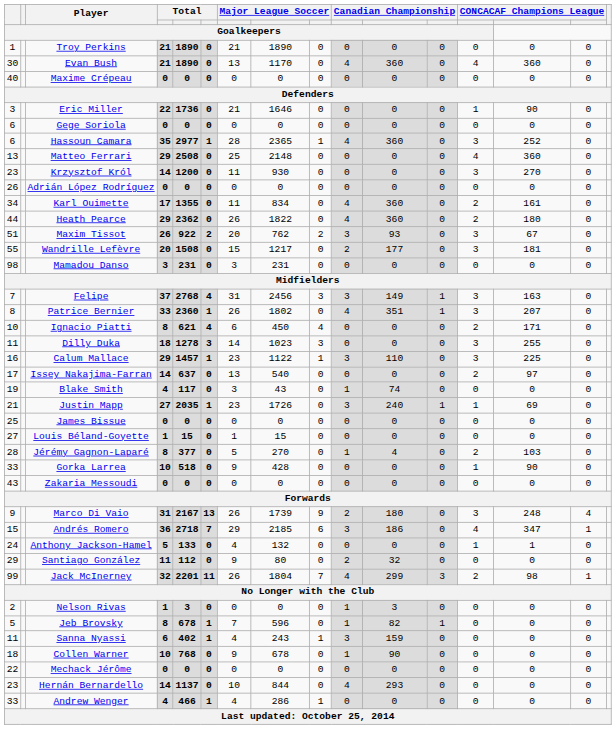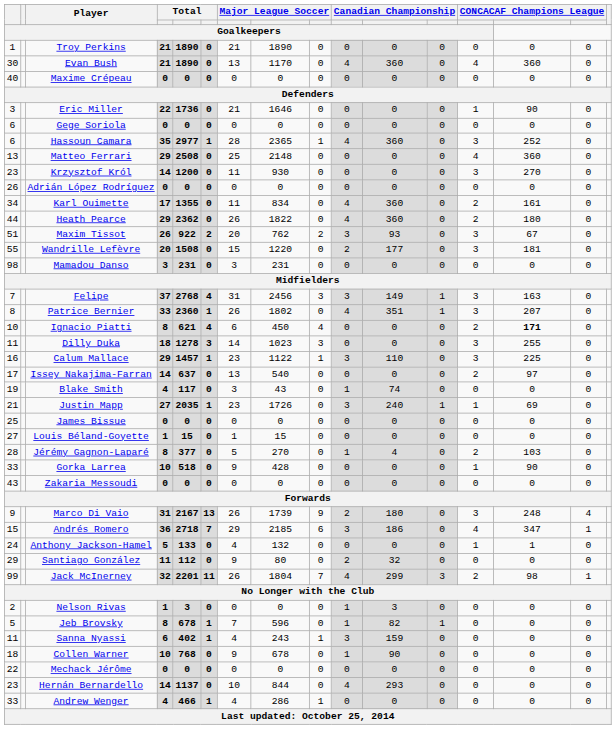 <table class="wikitable sortable alternance" Style="text-align:  center;font-size:95%">
 <tr>
 <th rowspan=2></th>
 <th rowspan=2></th>
 <th rowspan=2>Player</th>
 <th colspan=3>Total</th>
 <th colspan=3><a href='#'>Major League Soccer</a></th>
 <th colspan=3><a href='#'>Canadian Championship</a></th>
 <th colspan=3><a href='#'>CONCACAF Champions League</a></th>
 <th rowspan=2></th>
 </tr>
 <tr>
 <th></th>
 <th></th>
 <th></th>
 <th></th>
 <th></th>
 <th></th>
 <th></th>
 <th></th>
 <th></th>
 <th></th>
 <th></th>
 <th></th>
 </tr>
 <tr>
 <th colspan=13>Goalkeepers</th>
 </tr>
 <tr>
 <td>1</td>
 <td></td>
 <td><a href='#'>Troy Perkins</a></td>
 <td style="background:#DCDCDC"><strong>21</strong> </td>
 <td style="background:#DCDCDC"><strong>1890</strong> </td>
 <td style="background:#DCDCDC"><strong>0</strong> </td>
 <td>21 </td>
 <td>1890 </td>
 <td>0 </td>
 <td style="background:#DCDCDC">0 </td>
 <td style="background:#DCDCDC">0 </td>
 <td style="background:#DCDCDC">0 </td>
 <td>0 </td>
 <td>0 </td>
 <td>0 </td>
 <td></td>
 </tr>
 <tr>
 <td>30</td>
 <td></td>
 <td><a href='#'>Evan Bush</a></td>
 <td style="background:#DCDCDC"><strong>21</strong> </td>
 <td style="background:#DCDCDC"><strong>1890</strong> </td>
 <td style="background:#DCDCDC"><strong>0</strong> </td>
 <td>13 </td>
 <td>1170 </td>
 <td>0 </td>
 <td style="background:#DCDCDC">4 </td>
 <td style="background:#DCDCDC">360 </td>
 <td style="background:#DCDCDC">0 </td>
 <td>4 </td>
 <td>360 </td>
 <td>0 </td>
 <td></td>
 </tr>
 <tr>
 <td>40</td>
 <td></td>
 <td><a href='#'>Maxime Crépeau</a></td>
 <td style="background:#DCDCDC"><strong>0</strong> </td>
 <td style="background:#DCDCDC"><strong>0</strong> </td>
 <td style="background:#DCDCDC"><strong>0</strong> </td>
 <td>0 </td>
 <td>0 </td>
 <td>0 </td>
 <td style="background:#DCDCDC">0 </td>
 <td style="background:#DCDCDC">0 </td>
 <td style="background:#DCDCDC">0 </td>
 <td>0 </td>
 <td>0 </td>
 <td>0 </td>
 <td></td>
 </tr>
 <tr>
 <th colspan=17>Defenders</th>
 </tr>
 <tr>
 <td>3</td>
 <td></td>
 <td><a href='#'>Eric Miller</a></td>
 <td style="background:#DCDCDC"><strong>22</strong> </td>
 <td style="background:#DCDCDC"><strong>1736</strong> </td>
 <td style="background:#DCDCDC"><strong>0</strong> </td>
 <td>21 </td>
 <td>1646 </td>
 <td>0 </td>
 <td style="background:#DCDCDC">0 </td>
 <td style="background:#DCDCDC">0 </td>
 <td style="background:#DCDCDC">0 </td>
 <td>1 </td>
 <td>90 </td>
 <td>0 </td>
 <td></td>
 </tr>
 <tr>
 <td>6</td>
 <td></td>
 <td><a href='#'>Gege Soriola</a></td>
 <td style="background:#DCDCDC"><strong>0</strong> </td>
 <td style="background:#DCDCDC"><strong>0</strong> </td>
 <td style="background:#DCDCDC"><strong>0</strong> </td>
 <td>0 </td>
 <td>0 </td>
 <td>0 </td>
 <td style="background:#DCDCDC">0 </td>
 <td style="background:#DCDCDC">0 </td>
 <td style="background:#DCDCDC">0 </td>
 <td>0 </td>
 <td>0 </td>
 <td>0 </td>
 <td></td>
 </tr>
 <tr>
 <td>6</td>
 <td></td>
 <td><a href='#'>Hassoun Camara</a></td>
 <td style="background:#DCDCDC"><strong>35</strong> </td>
 <td style="background:#DCDCDC"><strong>2977</strong> </td>
 <td style="background:#DCDCDC"><strong>1</strong> </td>
 <td>28 </td>
 <td>2365 </td>
 <td>1 </td>
 <td style="background:#DCDCDC">4 </td>
 <td style="background:#DCDCDC">360 </td>
 <td style="background:#DCDCDC">0 </td>
 <td>3 </td>
 <td>252 </td>
 <td>0 </td>
 <td></td>
 </tr>
 <tr>
 <td>13</td>
 <td></td>
 <td><a href='#'>Matteo Ferrari</a></td>
 <td style="background:#DCDCDC"><strong>29</strong> </td>
 <td style="background:#DCDCDC"><strong>2508</strong> </td>
 <td style="background:#DCDCDC"><strong>0</strong> </td>
 <td>25 </td>
 <td>2148 </td>
 <td>0 </td>
 <td style="background:#DCDCDC">0 </td>
 <td style="background:#DCDCDC">0 </td>
 <td style="background:#DCDCDC">0 </td>
 <td>4 </td>
 <td>360 </td>
 <td>0 </td>
 <td></td>
 </tr>
 <tr>
 <td>23</td>
 <td></td>
 <td><a href='#'>Krzysztof Król</a></td>
 <td style="background:#DCDCDC"><strong>14</strong> </td>
 <td style="background:#DCDCDC"><strong>1200</strong> </td>
 <td style="background:#DCDCDC"><strong>0</strong> </td>
 <td>11 </td>
 <td>930 </td>
 <td>0 </td>
 <td style="background:#DCDCDC">0 </td>
 <td style="background:#DCDCDC">0 </td>
 <td style="background:#DCDCDC">0 </td>
 <td>3 </td>
 <td>270 </td>
 <td>0 </td>
 <td></td>
 </tr>
 <tr>
 <td>26</td>
 <td></td>
 <td><a href='#'>Adrián López Rodríguez</a></td>
 <td style="background:#DCDCDC"><strong>0</strong> </td>
 <td style="background:#DCDCDC"><strong>0</strong> </td>
 <td style="background:#DCDCDC"><strong>0</strong> </td>
 <td>0 </td>
 <td>0 </td>
 <td>0 </td>
 <td style="background:#DCDCDC">0 </td>
 <td style="background:#DCDCDC">0 </td>
 <td style="background:#DCDCDC">0 </td>
 <td>0 </td>
 <td>0 </td>
 <td>0 </td>
 <td></td>
 </tr>
 <tr>
 <td>34</td>
 <td></td>
 <td><a href='#'>Karl Ouimette</a></td>
 <td style="background:#DCDCDC"><strong>17</strong> </td>
 <td style="background:#DCDCDC"><strong>1355</strong> </td>
 <td style="background:#DCDCDC"><strong>0</strong> </td>
 <td>11 </td>
 <td>834 </td>
 <td>0 </td>
 <td style="background:#DCDCDC">4 </td>
 <td style="background:#DCDCDC">360 </td>
 <td style="background:#DCDCDC">0 </td>
 <td>2 </td>
 <td>161 </td>
 <td>0 </td>
 <td></td>
 </tr>
 <tr>
 <td>44</td>
 <td></td>
 <td><a href='#'>Heath Pearce</a></td>
 <td style="background:#DCDCDC"><strong>29</strong> </td>
 <td style="background:#DCDCDC"><strong>2362</strong> </td>
 <td style="background:#DCDCDC"><strong>0</strong> </td>
 <td>26 </td>
 <td>1822 </td>
 <td>0 </td>
 <td style="background:#DCDCDC">4 </td>
 <td style="background:#DCDCDC">360 </td>
 <td style="background:#DCDCDC">0 </td>
 <td>2 </td>
 <td>180 </td>
 <td>0 </td>
 <td></td>
 </tr>
 <tr>
 <td>51</td>
 <td></td>
 <td><a href='#'>Maxim Tissot</a></td>
 <td style="background:#DCDCDC"><strong>26</strong> </td>
 <td style="background:#DCDCDC"><strong>922</strong> </td>
 <td style="background:#DCDCDC"><strong>2</strong> </td>
 <td>20 </td>
 <td>762 </td>
 <td>2 </td>
 <td style="background:#DCDCDC">3 </td>
 <td style="background:#DCDCDC">93 </td>
 <td style="background:#DCDCDC">0 </td>
 <td>3 </td>
 <td>67 </td>
 <td>0 </td>
 <td></td>
 </tr>
 <tr>
 <td>55</td>
 <td></td>
 <td><a href='#'>Wandrille Lefèvre</a></td>
 <td style="background:#DCDCDC"><strong>20</strong> </td>
 <td style="background:#DCDCDC"><strong>1508</strong> </td>
 <td style="background:#DCDCDC"><strong>0</strong> </td>
 <td>15 </td>
-<td>1217 </td>
+<td>1220 </td>
 <td>0 </td>
 <td style="background:#DCDCDC">2 </td>
 <td style="background:#DCDCDC">177 </td>
 <td style="background:#DCDCDC">0 </td>
 <td>3 </td>
 <td>181 </td>
 <td>0 </td>
 <td></td>
 </tr>
 <tr>
 <td>98</td>
 <td></td>
 <td><a href='#'>Mamadou Danso</a></td>
 <td style="background:#DCDCDC"><strong>3</strong> </td>
 <td style="background:#DCDCDC"><strong>231</strong> </td>
 <td style="background:#DCDCDC"><strong>0</strong> </td>
 <td>3 </td>
 <td>231 </td>
 <td>0 </td>
 <td style="background:#DCDCDC">0 </td>
 <td style="background:#DCDCDC">0 </td>
 <td style="background:#DCDCDC">0 </td>
 <td>0 </td>
 <td>0 </td>
 <td>0 </td>
 <td></td>
 </tr>
 <tr>
 <th colspan=17>Midfielders</th>
 </tr>
 <tr>
 <td>7</td>
 <td></td>
 <td><a href='#'>Felipe</a></td>
 <td style="background:#DCDCDC"><strong>37</strong> </td>
 <td style="background:#DCDCDC"><strong>2768</strong> </td>
 <td style="background:#DCDCDC"><strong>4</strong> </td>
 <td>31 </td>
 <td>2456 </td>
 <td>3 </td>
 <td style="background:#DCDCDC">3 </td>
 <td style="background:#DCDCDC">149 </td>
 <td style="background:#DCDCDC">1 </td>
 <td>3 </td>
 <td>163 </td>
 <td>0 </td>
 <td></td>
 </tr>
 <tr>
 <td>8</td>
 <td></td>
 <td><a href='#'>Patrice Bernier</a></td>
 <td style="background:#DCDCDC"><strong>33</strong> </td>
 <td style="background:#DCDCDC"><strong>2360</strong> </td>
 <td style="background:#DCDCDC"><strong>1</strong> </td>
 <td>26 </td>
 <td>1802 </td>
 <td>0 </td>
 <td style="background:#DCDCDC">4 </td>
 <td style="background:#DCDCDC">351 </td>
 <td style="background:#DCDCDC">1 </td>
 <td>3 </td>
 <td>207 </td>
 <td>0 </td>
 <td></td>
 </tr>
 <tr>
 <td>10</td>
 <td></td>
 <td><a href='#'>Ignacio Piatti</a></td>
 <td style="background:#DCDCDC"><strong>8</strong> </td>
 <td style="background:#DCDCDC"><strong>621</strong> </td>
 <td style="background:#DCDCDC"><strong>4</strong> </td>
 <td>6 </td>
 <td>450 </td>
 <td>4 </td>
 <td style="background:#DCDCDC">0 </td>
 <td style="background:#DCDCDC">0 </td>
 <td style="background:#DCDCDC">0 </td>
 <td>2 </td>
-<td>171 </td>
+<td><strong>171 </strong></td>
 <td>0 </td>
 <td></td>
 </tr>
 <tr>
 <td>11</td>
 <td></td>
 <td><a href='#'>Dilly Duka</a></td>
 <td style="background:#DCDCDC"><strong>18</strong> </td>
 <td style="background:#DCDCDC"><strong>1278</strong> </td>
 <td style="background:#DCDCDC"><strong>3</strong> </td>
 <td>14 </td>
 <td>1023 </td>
 <td>3 </td>
 <td style="background:#DCDCDC">0 </td>
 <td style="background:#DCDCDC">0 </td>
 <td style="background:#DCDCDC">0 </td>
 <td>3 </td>
 <td>255 </td>
 <td>0 </td>
 <td></td>
 </tr>
 <tr>
 <td>16</td>
 <td></td>
 <td><a href='#'>Calum Mallace</a></td>
 <td style="background:#DCDCDC"><strong>29</strong> </td>
 <td style="background:#DCDCDC"><strong>1457</strong> </td>
 <td style="background:#DCDCDC"><strong>1</strong> </td>
 <td>23 </td>
 <td>1122 </td>
 <td>1 </td>
 <td style="background:#DCDCDC">3 </td>
 <td style="background:#DCDCDC">110 </td>
 <td style="background:#DCDCDC">0 </td>
 <td>3 </td>
 <td>225 </td>
 <td>0 </td>
 <td></td>
 </tr>
 <tr>
 <td>17</td>
 <td></td>
 <td><a href='#'>Issey Nakajima-Farran</a></td>
 <td style="background:#DCDCDC"><strong>14</strong> </td>
 <td style="background:#DCDCDC"><strong>637</strong> </td>
 <td style="background:#DCDCDC"><strong>0</strong> </td>
 <td>13 </td>
 <td>540 </td>
 <td>0 </td>
 <td style="background:#DCDCDC">0 </td>
 <td style="background:#DCDCDC">0 </td>
 <td style="background:#DCDCDC">0 </td>
 <td>2 </td>
 <td>97 </td>
 <td>0 </td>
 <td></td>
 </tr>
 <tr>
 <td>19</td>
 <td></td>
 <td><a href='#'>Blake Smith</a></td>
 <td style="background:#DCDCDC"><strong>4</strong> </td>
 <td style="background:#DCDCDC"><strong>117</strong> </td>
 <td style="background:#DCDCDC"><strong>0</strong> </td>
 <td>3 </td>
 <td>43 </td>
 <td>0 </td>
 <td style="background:#DCDCDC">1 </td>
 <td style="background:#DCDCDC">74 </td>
 <td style="background:#DCDCDC">0 </td>
 <td>0 </td>
 <td>0 </td>
 <td>0 </td>
 <td></td>
 </tr>
 <tr>
 <td>21</td>
 <td></td>
 <td><a href='#'>Justin Mapp</a></td>
 <td style="background:#DCDCDC"><strong>27</strong> </td>
 <td style="background:#DCDCDC"><strong>2035</strong> </td>
 <td style="background:#DCDCDC"><strong>1</strong> </td>
 <td>23 </td>
 <td>1726 </td>
 <td>0 </td>
 <td style="background:#DCDCDC">3 </td>
 <td style="background:#DCDCDC">240 </td>
 <td style="background:#DCDCDC">1 </td>
 <td>1 </td>
 <td>69 </td>
 <td>0 </td>
 <td></td>
 </tr>
 <tr>
 <td>25</td>
 <td></td>
 <td><a href='#'>James Bissue</a></td>
 <td style="background:#DCDCDC"><strong>0</strong> </td>
 <td style="background:#DCDCDC"><strong>0</strong> </td>
 <td style="background:#DCDCDC"><strong>0</strong> </td>
 <td>0 </td>
 <td>0 </td>
 <td>0 </td>
 <td style="background:#DCDCDC">0 </td>
 <td style="background:#DCDCDC">0 </td>
 <td style="background:#DCDCDC">0 </td>
 <td>0 </td>
 <td>0 </td>
 <td>0 </td>
 <td></td>
 </tr>
 <tr>
 <td>27</td>
 <td></td>
 <td><a href='#'>Louis Béland-Goyette</a></td>
 <td style="background:#DCDCDC"><strong>1</strong> </td>
 <td style="background:#DCDCDC"><strong>15</strong> </td>
 <td style="background:#DCDCDC"><strong>0</strong> </td>
 <td>1 </td>
 <td>15 </td>
 <td>0 </td>
 <td style="background:#DCDCDC">0 </td>
 <td style="background:#DCDCDC">0 </td>
 <td style="background:#DCDCDC">0 </td>
 <td>0 </td>
 <td>0 </td>
 <td>0 </td>
 <td></td>
 </tr>
 <tr>
 <td>28</td>
 <td></td>
 <td><a href='#'>Jérémy Gagnon-Laparé</a></td>
 <td style="background:#DCDCDC"><strong>8</strong> </td>
 <td style="background:#DCDCDC"><strong>377</strong> </td>
 <td style="background:#DCDCDC"><strong>0</strong> </td>
 <td>5 </td>
 <td>270 </td>
 <td>0 </td>
 <td style="background:#DCDCDC">1 </td>
 <td style="background:#DCDCDC">4 </td>
 <td style="background:#DCDCDC">0 </td>
 <td>2 </td>
 <td>103 </td>
 <td>0 </td>
 <td></td>
 </tr>
 <tr>
 <td>33</td>
 <td></td>
 <td><a href='#'>Gorka Larrea</a></td>
 <td style="background:#DCDCDC"><strong>10</strong> </td>
 <td style="background:#DCDCDC"><strong>518</strong> </td>
 <td style="background:#DCDCDC"><strong>0</strong> </td>
 <td>9 </td>
 <td>428 </td>
 <td>0 </td>
 <td style="background:#DCDCDC">0 </td>
 <td style="background:#DCDCDC">0 </td>
 <td style="background:#DCDCDC">0 </td>
 <td>1 </td>
 <td>90 </td>
 <td>0 </td>
 <td></td>
 </tr>
 <tr>
 <td>43</td>
 <td></td>
 <td><a href='#'>Zakaria Messoudi</a></td>
 <td style="background:#DCDCDC"><strong>0</strong> </td>
 <td style="background:#DCDCDC"><strong>0</strong> </td>
 <td style="background:#DCDCDC"><strong>0</strong> </td>
 <td>0 </td>
 <td>0 </td>
 <td>0 </td>
 <td style="background:#DCDCDC">0 </td>
 <td style="background:#DCDCDC">0 </td>
 <td style="background:#DCDCDC">0 </td>
 <td>0 </td>
 <td>0 </td>
 <td>0 </td>
 <td></td>
 </tr>
 <tr>
 <th colspan=17>Forwards</th>
 </tr>
 <tr>
 <td>9</td>
 <td></td>
 <td><a href='#'>Marco Di Vaio</a></td>
 <td style="background:#DCDCDC"><strong>31</strong> </td>
 <td style="background:#DCDCDC"><strong>2167</strong> </td>
 <td style="background:#DCDCDC"><strong>13</strong> </td>
 <td>26 </td>
 <td>1739 </td>
 <td>9 </td>
 <td style="background:#DCDCDC">2 </td>
 <td style="background:#DCDCDC">180 </td>
 <td style="background:#DCDCDC">0 </td>
 <td>3 </td>
 <td>248 </td>
 <td>4 </td>
 <td></td>
 </tr>
 <tr>
 <td>15</td>
 <td></td>
 <td><a href='#'>Andrés Romero</a></td>
 <td style="background:#DCDCDC"><strong>36</strong> </td>
 <td style="background:#DCDCDC"><strong>2718</strong> </td>
 <td style="background:#DCDCDC"><strong>7</strong> </td>
 <td>29 </td>
 <td>2185 </td>
 <td>6 </td>
 <td style="background:#DCDCDC">3 </td>
 <td style="background:#DCDCDC">186 </td>
 <td style="background:#DCDCDC">0 </td>
 <td>4 </td>
 <td>347 </td>
 <td>1 </td>
 <td></td>
 </tr>
 <tr>
 <td>24</td>
 <td></td>
 <td><a href='#'>Anthony Jackson-Hamel</a></td>
 <td style="background:#DCDCDC"><strong>5</strong> </td>
 <td style="background:#DCDCDC"><strong>133</strong> </td>
 <td style="background:#DCDCDC"><strong>0</strong> </td>
 <td>4 </td>
 <td>132 </td>
 <td>0 </td>
 <td style="background:#DCDCDC">0 </td>
 <td style="background:#DCDCDC">0 </td>
 <td style="background:#DCDCDC">0 </td>
 <td>1 </td>
 <td>1 </td>
 <td>0 </td>
 <td></td>
 </tr>
 <tr>
 <td>29</td>
 <td></td>
 <td><a href='#'>Santiago González</a></td>
 <td style="background:#DCDCDC"><strong>11</strong> </td>
 <td style="background:#DCDCDC"><strong>112</strong> </td>
 <td style="background:#DCDCDC"><strong>0</strong> </td>
 <td>9 </td>
 <td>80 </td>
 <td>0 </td>
 <td style="background:#DCDCDC">2 </td>
 <td style="background:#DCDCDC">32 </td>
 <td style="background:#DCDCDC">0 </td>
 <td>0 </td>
 <td>0 </td>
 <td>0 </td>
 <td></td>
 </tr>
 <tr>
 <td>99</td>
 <td></td>
 <td><a href='#'>Jack McInerney</a></td>
 <td style="background:#DCDCDC"><strong>32</strong> </td>
 <td style="background:#DCDCDC"><strong>2201</strong> </td>
 <td style="background:#DCDCDC"><strong>11</strong> </td>
 <td>26 </td>
 <td>1804 </td>
 <td>7 </td>
 <td style="background:#DCDCDC">4 </td>
 <td style="background:#DCDCDC">299 </td>
 <td style="background:#DCDCDC">3 </td>
 <td>2 </td>
 <td>98 </td>
 <td>1 </td>
 <td></td>
 </tr>
 <tr>
 <th colspan=17>No Longer with the Club</th>
 </tr>
 <tr>
 <td>2</td>
 <td></td>
 <td><a href='#'>Nelson Rivas</a></td>
 <td style="background:#DCDCDC"><strong>1</strong> </td>
 <td style="background:#DCDCDC"><strong>3</strong> </td>
 <td style="background:#DCDCDC"><strong>0</strong> </td>
 <td>0 </td>
 <td>0 </td>
 <td>0 </td>
 <td style="background:#DCDCDC">1 </td>
 <td style="background:#DCDCDC">3 </td>
 <td style="background:#DCDCDC">0 </td>
 <td>0 </td>
 <td>0 </td>
 <td>0 </td>
 <td></td>
 </tr>
 <tr>
 <td>5</td>
 <td></td>
 <td><a href='#'>Jeb Brovsky</a></td>
 <td style="background:#DCDCDC"><strong>8</strong> </td>
 <td style="background:#DCDCDC"><strong>678</strong> </td>
 <td style="background:#DCDCDC"><strong>1</strong> </td>
 <td>7 </td>
 <td>596 </td>
 <td>0 </td>
 <td style="background:#DCDCDC">1 </td>
 <td style="background:#DCDCDC">82 </td>
 <td style="background:#DCDCDC">1 </td>
 <td>0 </td>
 <td>0 </td>
 <td>0 </td>
 <td></td>
 </tr>
 <tr>
 <td>11</td>
 <td></td>
 <td><a href='#'>Sanna Nyassi</a></td>
 <td style="background:#DCDCDC"><strong>6</strong> </td>
 <td style="background:#DCDCDC"><strong>402</strong> </td>
 <td style="background:#DCDCDC"><strong>1</strong> </td>
 <td>4 </td>
 <td>243 </td>
 <td>1 </td>
 <td style="background:#DCDCDC">3 </td>
 <td style="background:#DCDCDC">159 </td>
 <td style="background:#DCDCDC">0 </td>
 <td>0 </td>
 <td>0 </td>
 <td>0 </td>
 <td></td>
 </tr>
 <tr>
 <td>18</td>
 <td></td>
 <td><a href='#'>Collen Warner</a></td>
 <td style="background:#DCDCDC"><strong>10</strong> </td>
 <td style="background:#DCDCDC"><strong>768</strong> </td>
 <td style="background:#DCDCDC"><strong>0</strong> </td>
 <td>9 </td>
 <td>678 </td>
 <td>0 </td>
 <td style="background:#DCDCDC">1 </td>
 <td style="background:#DCDCDC">90 </td>
 <td style="background:#DCDCDC">0 </td>
 <td>0 </td>
 <td>0 </td>
 <td>0 </td>
 <td></td>
 </tr>
 <tr>
 <td>22</td>
 <td></td>
 <td><a href='#'>Mechack Jérôme</a></td>
 <td style="background:#DCDCDC"><strong>0</strong> </td>
 <td style="background:#DCDCDC"><strong>0</strong> </td>
 <td style="background:#DCDCDC"><strong>0</strong> </td>
 <td>0 </td>
 <td>0 </td>
 <td>0 </td>
 <td style="background:#DCDCDC">0 </td>
 <td style="background:#DCDCDC">0 </td>
 <td style="background:#DCDCDC">0 </td>
 <td>0 </td>
 <td>0 </td>
 <td>0 </td>
 <td></td>
 </tr>
 <tr>
 <td>23</td>
 <td></td>
 <td><a href='#'>Hernán Bernardello</a></td>
 <td style="background:#DCDCDC"><strong>14</strong> </td>
 <td style="background:#DCDCDC"><strong>1137</strong> </td>
 <td style="background:#DCDCDC"><strong>0</strong> </td>
 <td>10 </td>
 <td>844 </td>
 <td>0 </td>
 <td style="background:#DCDCDC">4 </td>
 <td style="background:#DCDCDC">293 </td>
 <td style="background:#DCDCDC">0 </td>
 <td>0 </td>
 <td>0 </td>
 <td>0 </td>
 <td></td>
 </tr>
 <tr>
 <td>33</td>
 <td></td>
 <td><a href='#'>Andrew Wenger</a></td>
 <td style="background:#DCDCDC"><strong>4</strong> </td>
 <td style="background:#DCDCDC"><strong>466</strong> </td>
 <td style="background:#DCDCDC"><strong>1</strong> </td>
 <td>4 </td>
 <td>286 </td>
 <td>1 </td>
 <td style="background:#DCDCDC">0 </td>
 <td style="background:#DCDCDC">0 </td>
 <td style="background:#DCDCDC">0 </td>
 <td>0 </td>
 <td>0 </td>
 <td>0 </td>
 <td></td>
 </tr>
 <tr>
 <th colspan=17>Last updated: October 25, 2014</th>
 </tr>
 </table>
